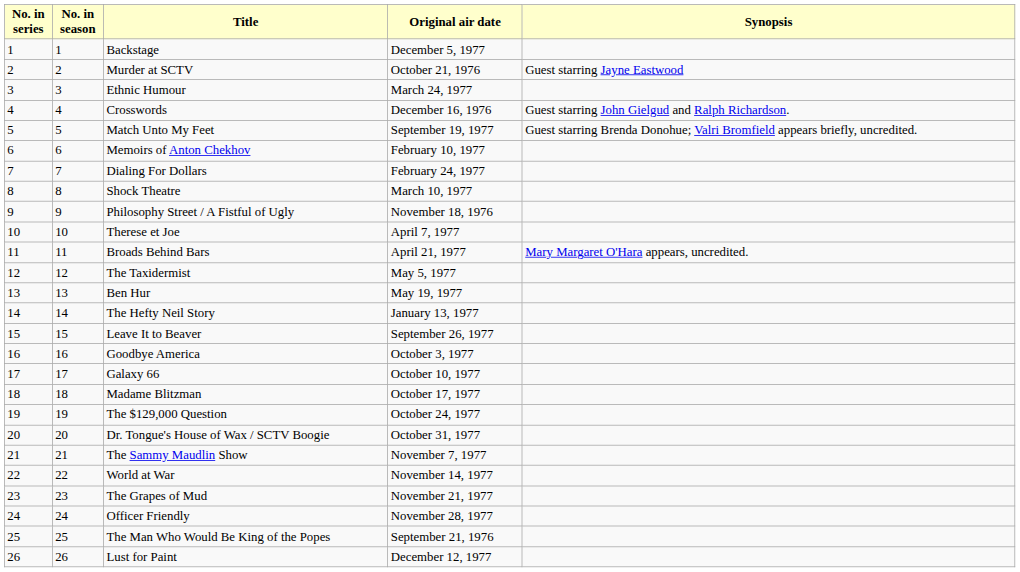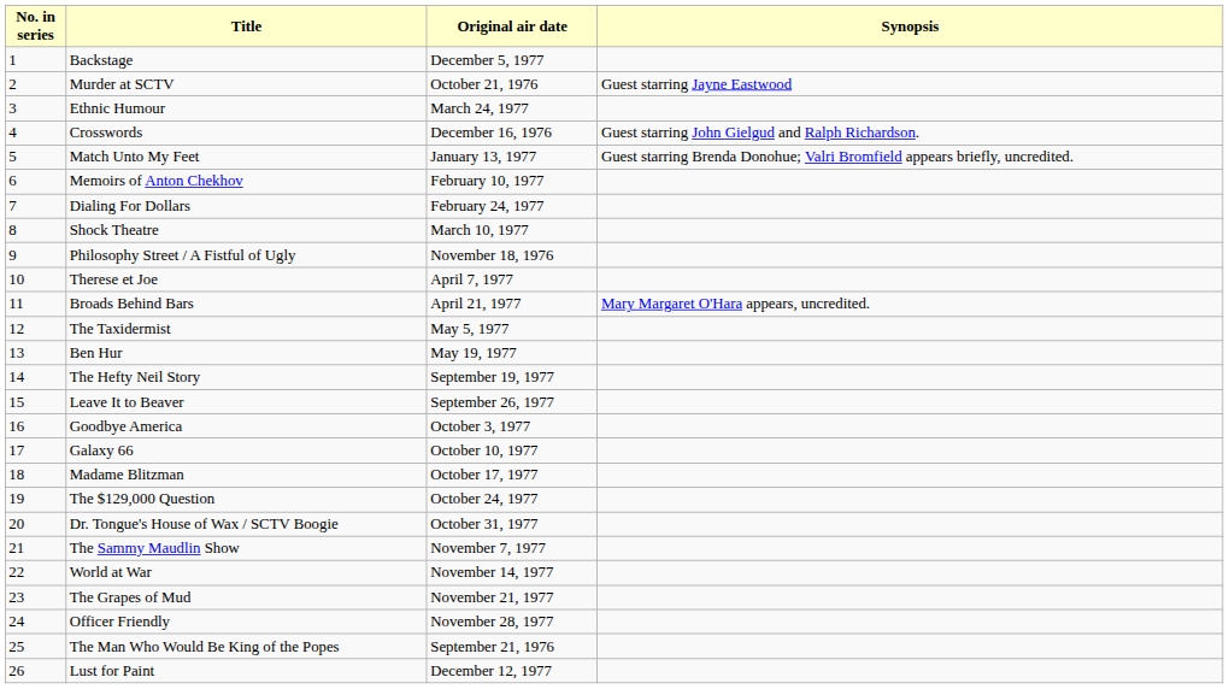 <table class="wikitable" style="width:100%; margin:auto;">
 <tr style="color:black">
 <th scope="col" style="background: #FFFFCC;">No. in<br> series</th>
-<th scope="col" style="background: #FFFFCC;">No. in<br> season</th>
 <th scope="col" style="background: #FFFFCC;">Title</th>
 <th scope="col" style="background: #FFFFCC;">Original air date</th>
 <th scope="col" style="background: #FFFFCC;">Synopsis</th>
 </tr>
 <tr>
-<td>1</td>
 <td>1</td>
 <td>Backstage</td>
 <td>December 5, 1977</td>
 <td></td>
 </tr>
 <tr>
 <td>2</td>
-<td>2</td>
 <td>Murder at SCTV</td>
 <td>October 21, 1976</td>
 <td>Guest starring <a href='#'>Jayne Eastwood</a></td>
 </tr>
 <tr>
-<td>3</td>
 <td>3</td>
 <td>Ethnic Humour</td>
 <td>March 24, 1977</td>
 <td></td>
 </tr>
 <tr>
 <td>4</td>
-<td>4</td>
 <td>Crosswords</td>
 <td>December 16, 1976</td>
 <td>Guest starring <a href='#'>John Gielgud</a> and <a href='#'>Ralph Richardson</a>.</td>
 </tr>
 <tr>
 <td>5</td>
-<td>5</td>
 <td>Match Unto My Feet</td>
-<td>September 19, 1977</td>
+<td>January 13, 1977</td>
 <td>Guest starring Brenda Donohue; <a href='#'>Valri Bromfield</a> appears briefly, uncredited.</td>
 </tr>
 <tr>
-<td>6</td>
 <td>6</td>
 <td>Memoirs of <a href='#'>Anton Chekhov</a></td>
 <td>February 10, 1977</td>
 <td></td>
 </tr>
 <tr>
 <td>7</td>
-<td>7</td>
 <td>Dialing For Dollars</td>
 <td>February 24, 1977</td>
 <td></td>
 </tr>
 <tr>
-<td>8</td>
 <td>8</td>
 <td>Shock Theatre</td>
 <td>March 10, 1977</td>
 <td></td>
 </tr>
 <tr>
 <td>9</td>
-<td>9</td>
 <td>Philosophy Street / A Fistful of Ugly</td>
 <td>November 18, 1976</td>
 <td></td>
 </tr>
 <tr>
-<td>10</td>
 <td>10</td>
 <td>Therese et Joe</td>
 <td>April 7, 1977</td>
 <td></td>
 </tr>
 <tr>
 <td>11</td>
-<td>11</td>
 <td>Broads Behind Bars</td>
 <td>April 21, 1977</td>
 <td><a href='#'>Mary Margaret O'Hara</a> appears, uncredited.</td>
 </tr>
 <tr>
-<td>12</td>
 <td>12</td>
 <td>The Taxidermist</td>
 <td>May 5, 1977</td>
 <td></td>
 </tr>
 <tr>
 <td>13</td>
-<td>13</td>
 <td>Ben Hur</td>
 <td>May 19, 1977</td>
 <td></td>
 </tr>
 <tr>
 <td>14</td>
-<td>14</td>
 <td>The Hefty Neil Story</td>
-<td>January 13, 1977</td>
+<td>September 19, 1977</td>
 <td></td>
 </tr>
 <tr>
-<td>15</td>
 <td>15</td>
 <td>Leave It to Beaver</td>
 <td>September 26, 1977</td>
 <td></td>
 </tr>
 <tr>
 <td>16</td>
-<td>16</td>
 <td>Goodbye America</td>
 <td>October 3, 1977</td>
 <td></td>
 </tr>
 <tr>
-<td>17</td>
 <td>17</td>
 <td>Galaxy 66</td>
 <td>October 10, 1977</td>
 <td></td>
 </tr>
 <tr>
 <td>18</td>
-<td>18</td>
 <td>Madame Blitzman</td>
 <td>October 17, 1977</td>
 <td></td>
 </tr>
 <tr>
-<td>19</td>
 <td>19</td>
 <td>The $129,000 Question</td>
 <td>October 24, 1977</td>
 <td></td>
 </tr>
 <tr>
 <td>20</td>
-<td>20</td>
 <td>Dr. Tongue's House of Wax / SCTV Boogie</td>
 <td>October 31, 1977</td>
 <td></td>
 </tr>
 <tr>
-<td>21</td>
 <td>21</td>
 <td>The <a href='#'>Sammy Maudlin</a> Show</td>
 <td>November 7, 1977</td>
 <td></td>
 </tr>
 <tr>
 <td>22</td>
-<td>22</td>
 <td>World at War</td>
 <td>November 14, 1977</td>
 <td></td>
 </tr>
 <tr>
-<td>23</td>
 <td>23</td>
 <td>The Grapes of Mud</td>
 <td>November 21, 1977</td>
 <td></td>
 </tr>
 <tr>
 <td>24</td>
-<td>24</td>
 <td>Officer Friendly</td>
 <td>November 28, 1977</td>
 <td></td>
 </tr>
 <tr>
-<td>25</td>
 <td>25</td>
 <td>The Man Who Would Be King of the Popes</td>
 <td>September 21, 1976</td>
 <td></td>
 </tr>
 <tr>
 <td>26</td>
-<td>26</td>
 <td>Lust for Paint</td>
 <td>December 12, 1977</td>
 <td></td>
 </tr>
 </table>
